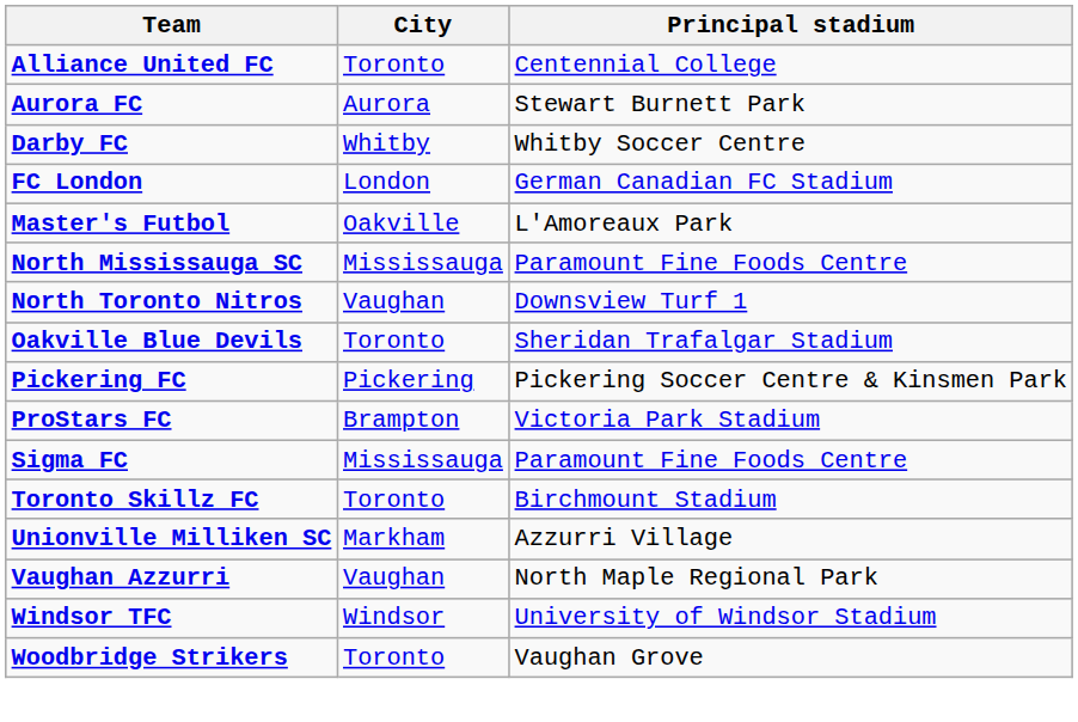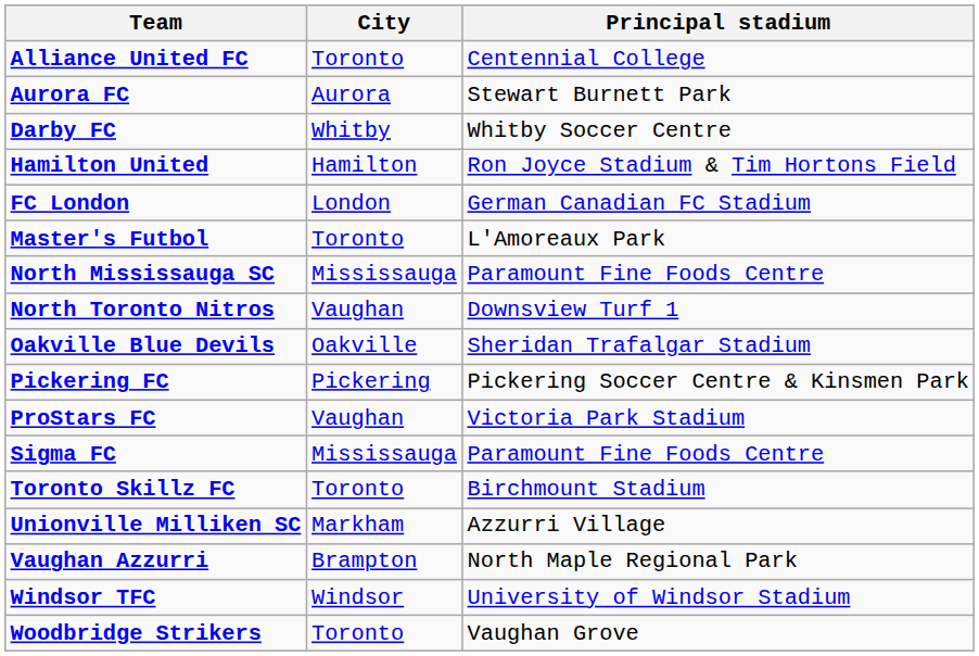 <table class="wikitable sortable">
 <tr>
 <th>Team</th>
 <th>City</th>
 <th>Principal stadium</th>
 </tr>
 <tr>
 <td><strong><a href='#'>Alliance United FC</a></strong></td>
 <td><a href='#'>Toronto</a></td>
 <td><a href='#'>Centennial College</a></td>
 </tr>
 <tr>
 <td><strong><a href='#'>Aurora FC</a></strong></td>
 <td><a href='#'>Aurora</a></td>
 <td>Stewart Burnett Park</td>
 </tr>
 <tr>
 <td><strong><a href='#'>Darby FC</a></strong></td>
 <td><a href='#'>Whitby</a></td>
 <td>Whitby Soccer Centre</td>
 </tr>
 <tr>
+<td><strong><a href='#'>Hamilton United</a></strong></td>
+<td><a href='#'>Hamilton</a></td>
+<td><a href='#'>Ron Joyce Stadium</a> & <a href='#'>Tim Hortons Field</a></td>
+</tr>
+<tr>
 <td><strong><a href='#'>FC London</a></strong></td>
 <td><a href='#'>London</a></td>
 <td><a href='#'>German Canadian FC Stadium</a></td>
 </tr>
 <tr>
 <td><strong><a href='#'>Master's Futbol</a></strong></td>
-<td><a href='#'>Oakville</a></td>
+<td><a href='#'>Toronto</a></td>
 <td>L'Amoreaux Park</td>
 </tr>
 <tr>
 <td><strong><a href='#'>North Mississauga SC</a></strong></td>
 <td><a href='#'>Mississauga</a></td>
 <td><a href='#'>Paramount Fine Foods Centre</a></td>
 </tr>
 <tr>
 <td><strong><a href='#'>North Toronto Nitros</a></strong></td>
 <td><a href='#'>Vaughan</a></td>
 <td><a href='#'>Downsview Turf 1</a></td>
 </tr>
 <tr>
 <td><strong><a href='#'>Oakville Blue Devils</a></strong></td>
-<td><a href='#'>Toronto</a></td>
+<td><a href='#'>Oakville</a></td>
 <td><a href='#'>Sheridan Trafalgar Stadium</a></td>
 </tr>
 <tr>
 <td><strong><a href='#'>Pickering FC</a></strong></td>
 <td><a href='#'>Pickering</a></td>
 <td>Pickering Soccer Centre & Kinsmen Park</td>
 </tr>
 <tr>
 <td><strong><a href='#'>ProStars FC</a></strong></td>
-<td><a href='#'>Brampton</a></td>
+<td><a href='#'>Vaughan</a></td>
 <td><a href='#'>Victoria Park Stadium</a></td>
 </tr>
 <tr>
 <td><strong><a href='#'>Sigma FC</a></strong></td>
 <td><a href='#'>Mississauga</a></td>
 <td><a href='#'>Paramount Fine Foods Centre</a></td>
 </tr>
 <tr>
 <td><strong><a href='#'>Toronto Skillz FC</a></strong></td>
 <td><a href='#'>Toronto</a></td>
 <td><a href='#'>Birchmount Stadium</a></td>
 </tr>
 <tr>
 <td><strong><a href='#'>Unionville Milliken SC</a></strong></td>
 <td><a href='#'>Markham</a></td>
 <td>Azzurri Village</td>
 </tr>
 <tr>
 <td><strong><a href='#'>Vaughan Azzurri</a></strong></td>
-<td><a href='#'>Vaughan</a></td>
+<td><a href='#'>Brampton</a></td>
 <td>North Maple Regional Park</td>
 </tr>
 <tr>
 <td><strong><a href='#'>Windsor TFC</a></strong></td>
 <td><a href='#'>Windsor</a></td>
 <td><a href='#'>University of Windsor Stadium</a></td>
 </tr>
 <tr>
 <td><strong><a href='#'>Woodbridge Strikers</a></strong></td>
 <td><a href='#'>Toronto</a></td>
 <td>Vaughan Grove</td>
 </tr>
 </table>
